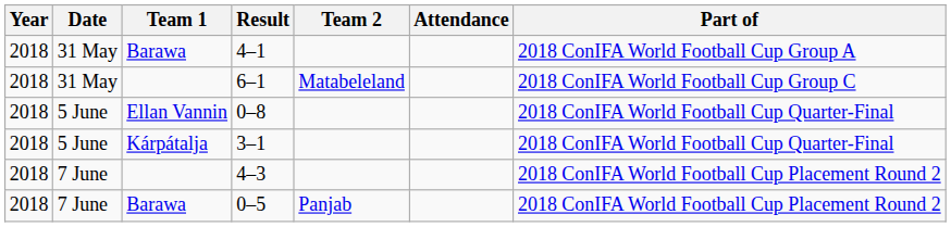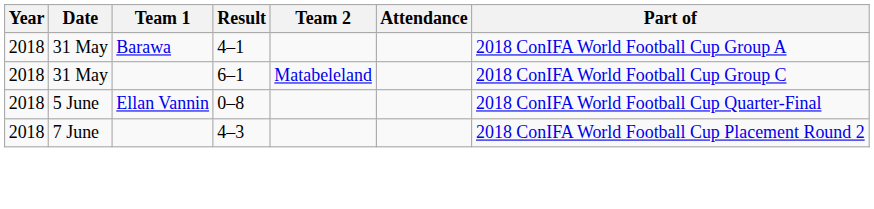 <table class="wikitable">
 <tr>
 <th>Year</th>
 <th>Date</th>
 <th>Team 1</th>
 <th>Result</th>
 <th>Team 2</th>
 <th>Attendance</th>
 <th>Part of</th>
 </tr>
 <tr>
 <td>2018</td>
 <td>31 May</td>
 <td> <a href='#'>Barawa</a></td>
 <td>4–1</td>
 <td></td>
 <td></td>
 <td><a href='#'>2018 ConIFA World Football Cup Group A</a></td>
 </tr>
 <tr>
 <td>2018</td>
 <td>31 May</td>
 <td></td>
 <td>6–1</td>
 <td> <a href='#'>Matabeleland</a></td>
 <td></td>
 <td><a href='#'>2018 ConIFA World Football Cup Group C</a></td>
 </tr>
 <tr>
 <td>2018</td>
 <td>5 June</td>
 <td> <a href='#'>Ellan Vannin</a></td>
 <td>0–8</td>
 <td></td>
 <td></td>
 <td><a href='#'>2018 ConIFA World Football Cup Quarter-Final</a></td>
 </tr>
 <tr>
 <td>2018</td>
-<td>5 June</td>
-<td> <a href='#'>Kárpátalja</a></td>
-<td>3–1</td>
-<td></td>
-<td></td>
-<td><a href='#'>2018 ConIFA World Football Cup Quarter-Final</a></td>
-</tr>
-<tr>
-<td>2018</td>
 <td>7 June</td>
 <td></td>
 <td>4–3</td>
 <td></td>
 <td></td>
 <td><a href='#'>2018 ConIFA World Football Cup Placement Round 2</a></td>
 </tr>
-<tr>
-<td>2018</td>
-<td>7 June</td>
-<td> <a href='#'>Barawa</a></td>
-<td>0–5</td>
-<td> <a href='#'>Panjab</a></td>
-<td></td>
-<td><a href='#'>2018 ConIFA World Football Cup Placement Round 2</a></td>
-</tr>
 </table>
